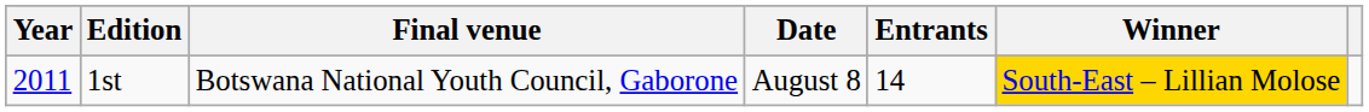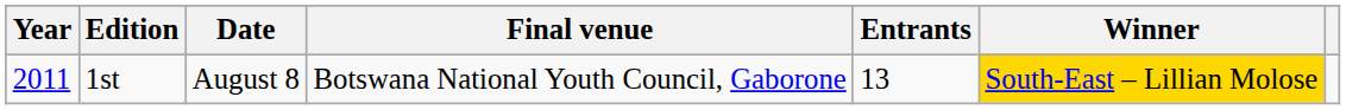 <table class="wikitable defaultcenter col4left col6left" style="font-size: 90%";>
 <tr>
 <th>Year</th>
 <th>Edition</th>
+<th>Date</th>
 <th>Final venue</th>
-<th>Date</th>
 <th>Entrants</th>
 <th>Winner</th>
 <th></th>
 </tr>
 <tr>
 <td><a href='#'>2011</a></td>
 <td>1st</td>
+<td>August 8</td>
 <td>Botswana National Youth Council, <a href='#'>Gaborone</a></td>
-<td>August 8</td>
-<td>14</td>
+<td>13</td>
 <td style="background: gold;"><a href='#'>South-East</a> – Lillian Molose</td>
 <td><br></td>
 </tr>
 </table>
